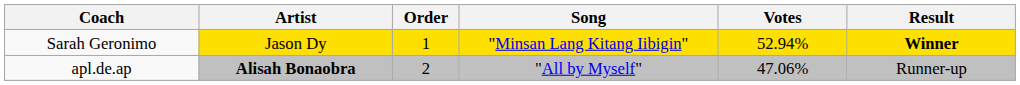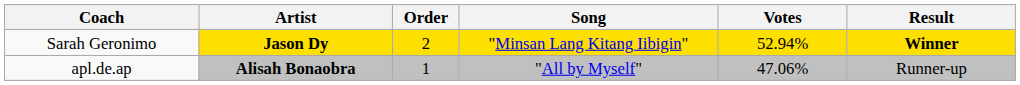 <table class="wikitable" style="text-align:center; line-height:17px; width:77%;">
 <tr>
 <th width="15%">Coach</th>
 <th width="15%">Artist</th>
 <th width="05%">Order</th>
 <th width="20%">Song</th>
 <th width="10%">Votes</th>
 <th width="13%">Result</th>
 </tr>
 <tr>
 <td>Sarah Geronimo</td>
-<td style="background:#fddf00;">Jason Dy</td>
-<td style="background:#fddf00;">1</td>
+<td style="background:#fddf00;"><strong>Jason Dy</strong></td>
+<td style="background:#fddf00;">2</td>
 <td style="background:#fddf00;">"<a href='#'>Minsan Lang Kitang Iibigin</a>"</td>
 <td style="background:#fddf00;">52.94%</td>
 <td style="background:#fddf00;"><strong>Winner</strong></td>
 </tr>
 <tr>
 <td>apl.de.ap</td>
 <td style="background:silver;"><strong>Alisah Bonaobra</strong></td>
-<td style="background:silver;">2</td>
+<td style="background:silver;">1</td>
 <td style="background:silver;">"<a href='#'>All by Myself</a>"</td>
 <td style="background:silver;">47.06%</td>
 <td style="background:silver;">Runner-up</td>
 </tr>
 <tr>
 </tr>
 </table>
